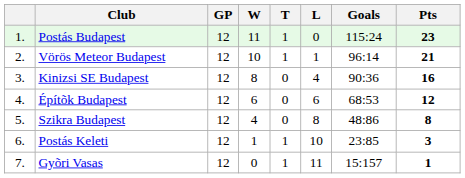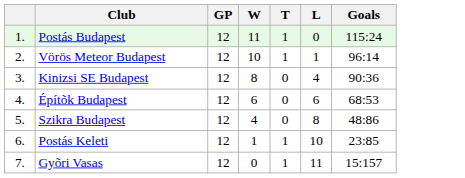 <table class="wikitable">
 <tr>
 <th width="30"></th>
 <th width="200">Club</th>
 <th width="30">GP</th>
 <th width="30">W</th>
 <th width="30">T</th>
 <th width="30">L</th>
 <th width="70">Goals</th>
-<th width="70">Pts</th>
 </tr>
 <tr bgcolor="#e6fae6" align="center">
 <td>1.</td>
 <td align="left"><a href='#'>Postás Budapest</a></td>
 <td>12</td>
 <td>11</td>
 <td>1</td>
 <td>0</td>
 <td>115:24</td>
-<td><strong>23</strong></td>
 </tr>
 <tr bgcolor="#FFFFFF" align="center">
 <td>2.</td>
 <td align="left"><a href='#'>Vörös Meteor Budapest</a></td>
 <td>12</td>
 <td>10</td>
 <td>1</td>
 <td>1</td>
 <td>96:14</td>
-<td><strong>21</strong></td>
 </tr>
 <tr bgcolor="#FFFFFF" align="center">
 <td>3.</td>
 <td align="left"><a href='#'>Kinizsi SE Budapest</a></td>
 <td>12</td>
 <td>8</td>
 <td>0</td>
 <td>4</td>
 <td>90:36</td>
-<td><strong>16</strong></td>
 </tr>
 <tr bgcolor="#FFFFFF" align="center">
 <td>4.</td>
 <td align="left"><a href='#'>Építõk Budapest</a></td>
 <td>12</td>
 <td>6</td>
 <td>0</td>
 <td>6</td>
 <td>68:53</td>
-<td><strong>12</strong></td>
 </tr>
 <tr bgcolor="#FFFFFF" align="center">
 <td>5.</td>
 <td align="left"><a href='#'>Szikra Budapest</a></td>
 <td>12</td>
 <td>4</td>
 <td>0</td>
 <td>8</td>
 <td>48:86</td>
-<td><strong>8</strong></td>
 </tr>
 <tr bgcolor="#FFFFFF" align="center">
 <td>6.</td>
 <td align="left"><a href='#'>Postás Keleti</a></td>
 <td>12</td>
 <td>1</td>
 <td>1</td>
 <td>10</td>
 <td>23:85</td>
-<td><strong>3</strong></td>
 </tr>
 <tr bgcolor="#FFFFFF" align="center">
 <td>7.</td>
 <td align="left"><a href='#'>Gyõri Vasas</a></td>
 <td>12</td>
 <td>0</td>
 <td>1</td>
 <td>11</td>
 <td>15:157</td>
-<td><strong>1</strong></td>
 </tr>
 </table>
